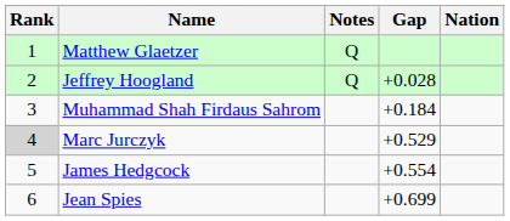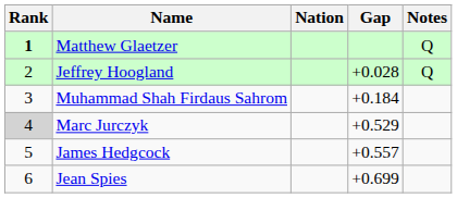 <table class="wikitable sortable" style="text-align:center">
 <tr>
 <th>Rank</th>
 <th>Name</th>
+<th>Nation</th>
+<th>Gap</th>
 <th>Notes</th>
-<th>Gap</th>
-<th>Nation</th>
 </tr>
 <tr bgcolor=ccffcc>
-<td>1</td>
+<td><strong>1</strong></td>
 <td align=left><a href='#'>Matthew Glaetzer</a></td>
+<td align=left></td>
+<td></td>
 <td>Q</td>
-<td></td>
-<td align=left></td>
 </tr>
 <tr bgcolor=ccffcc>
 <td>2</td>
 <td align=left><a href='#'>Jeffrey Hoogland</a></td>
+<td align=left></td>
+<td>+0.028</td>
 <td>Q</td>
-<td>+0.028</td>
-<td align=left></td>
 </tr>
 <tr>
 <td>3</td>
 <td align=left><a href='#'>Muhammad Shah Firdaus Sahrom</a></td>
+<td align=left></td>
+<td>+0.184</td>
 <td></td>
-<td>+0.184</td>
-<td align=left></td>
 </tr>
 <tr>
 <td style="background: lightgrey;">4</td>
 <td align=left><a href='#'>Marc Jurczyk</a></td>
+<td align=left></td>
+<td>+0.529</td>
 <td></td>
-<td>+0.529</td>
-<td align=left></td>
 </tr>
 <tr>
 <td>5</td>
 <td align=left><a href='#'>James Hedgcock</a></td>
+<td align=left></td>
+<td>+0.557</td>
 <td></td>
-<td>+0.554</td>
-<td align=left></td>
 </tr>
 <tr>
 <td>6</td>
 <td align=left><a href='#'>Jean Spies</a></td>
+<td align=left></td>
+<td>+0.699</td>
 <td></td>
-<td>+0.699</td>
-<td align=left></td>
 </tr>
 </table>
